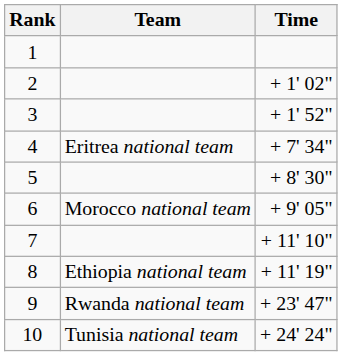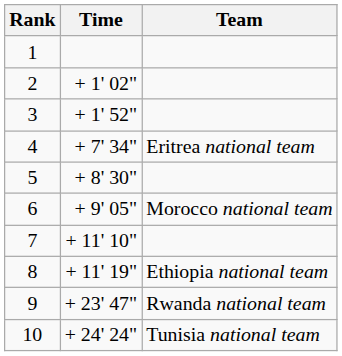 <table class="wikitable">
 <tr>
 <th scope="col">Rank</th>
+<th scope="col">Time</th>
 <th scope="col">Team</th>
-<th scope="col">Time</th>
 </tr>
 <tr>
 <td style="text-align:center;">1</td>
 <td></td>
 <td></td>
 </tr>
 <tr>
 <td style="text-align:center;">2</td>
+<td style="text-align:right;">+ 1' 02"</td>
 <td></td>
-<td style="text-align:right;">+ 1' 02"</td>
 </tr>
 <tr>
 <td style="text-align:center;">3</td>
+<td style="text-align:right;">+ 1' 52"</td>
 <td></td>
-<td style="text-align:right;">+ 1' 52"</td>
 </tr>
 <tr>
 <td style="text-align:center;">4</td>
+<td style="text-align:right;">+ 7' 34"</td>
 <td>Eritrea <em>national team</em></td>
-<td style="text-align:right;">+ 7' 34"</td>
 </tr>
 <tr>
 <td style="text-align:center;">5</td>
+<td style="text-align:right;">+ 8' 30"</td>
 <td></td>
-<td style="text-align:right;">+ 8' 30"</td>
 </tr>
 <tr>
 <td style="text-align:center;">6</td>
+<td style="text-align:right;">+ 9' 05"</td>
 <td>Morocco <em>national team</em></td>
-<td style="text-align:right;">+ 9' 05"</td>
 </tr>
 <tr>
 <td style="text-align:center;">7</td>
+<td style="text-align:right;">+ 11' 10"</td>
 <td></td>
-<td style="text-align:right;">+ 11' 10"</td>
 </tr>
 <tr>
 <td style="text-align:center;">8</td>
+<td style="text-align:right;">+ 11' 19"</td>
 <td>Ethiopia <em>national team</em></td>
-<td style="text-align:right;">+ 11' 19"</td>
 </tr>
 <tr>
 <td style="text-align:center;">9</td>
+<td style="text-align:right;">+ 23' 47"</td>
 <td>Rwanda <em>national team</em></td>
-<td style="text-align:right;">+ 23' 47"</td>
 </tr>
 <tr>
 <td style="text-align:center;">10</td>
+<td style="text-align:right;">+ 24' 24"</td>
 <td>Tunisia <em>national team</em></td>
-<td style="text-align:right;">+ 24' 24"</td>
 </tr>
 </table>
